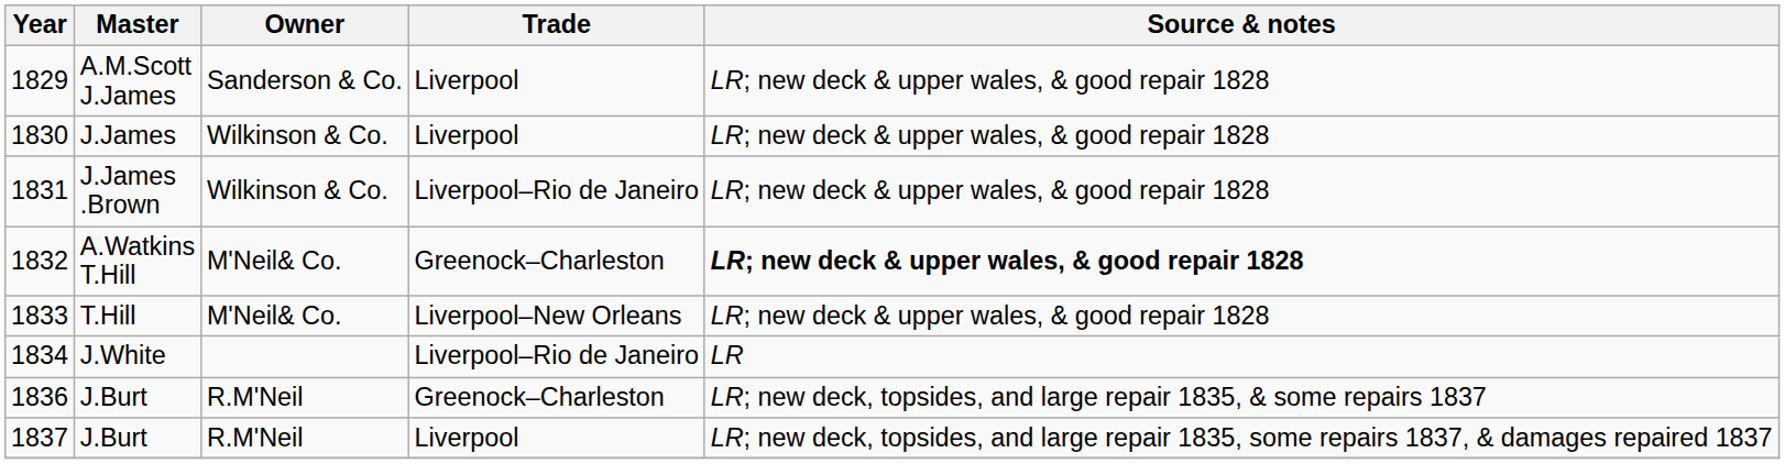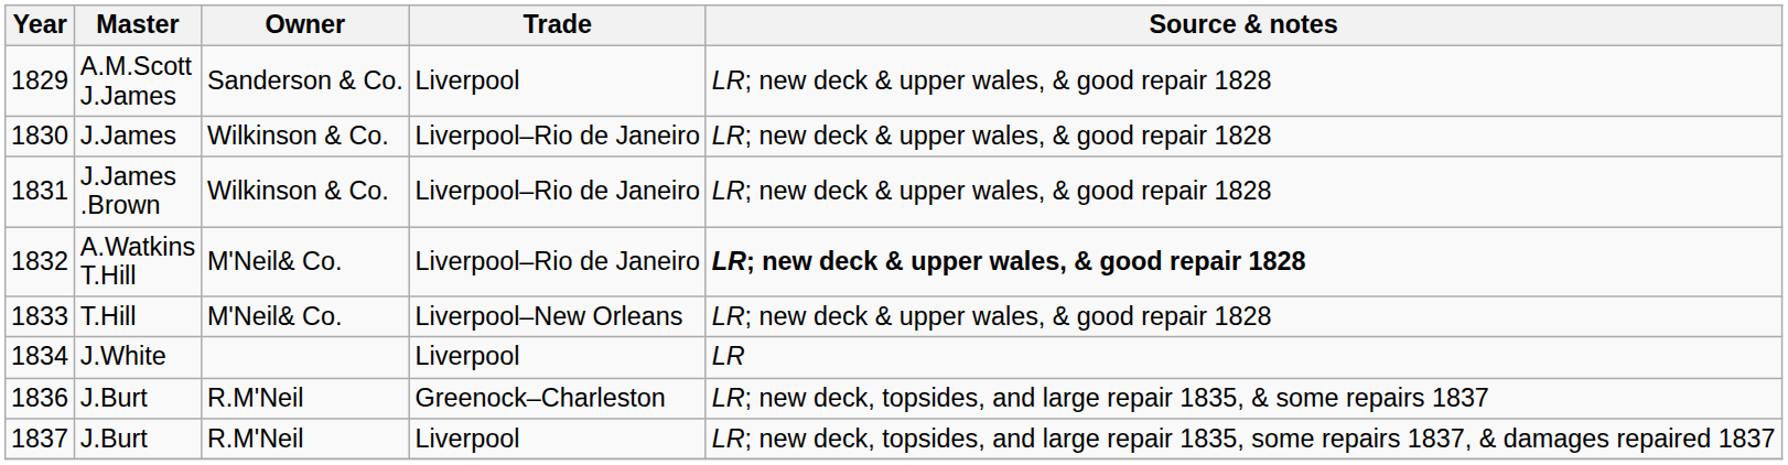 <table class=" wikitable">
 <tr>
 <th>Year</th>
 <th>Master</th>
 <th>Owner</th>
 <th>Trade</th>
 <th>Source & notes</th>
 </tr>
 <tr>
 <td>1829</td>
 <td>A.M.Scott<br>J.James</td>
 <td>Sanderson & Co.</td>
 <td>Liverpool</td>
 <td><em>LR</em>; new deck & upper wales, & good repair 1828</td>
 </tr>
 <tr>
 <td>1830</td>
 <td>J.James</td>
 <td>Wilkinson & Co.</td>
-<td>Liverpool</td>
+<td>Liverpool–Rio de Janeiro</td>
 <td><em>LR</em>; new deck & upper wales, & good repair 1828</td>
 </tr>
 <tr>
 <td>1831</td>
 <td>J.James<br>.Brown</td>
 <td>Wilkinson & Co.</td>
 <td>Liverpool–Rio de Janeiro</td>
 <td><em>LR</em>; new deck & upper wales, & good repair 1828</td>
 </tr>
 <tr>
 <td>1832</td>
 <td>A.Watkins<br>T.Hill</td>
 <td>M'Neil& Co.</td>
-<td>Greenock–Charleston</td>
+<td>Liverpool–Rio de Janeiro</td>
 <td><strong><em>LR</em>; new deck & upper wales, & good repair 1828</strong></td>
 </tr>
 <tr>
 <td>1833</td>
 <td>T.Hill</td>
 <td>M'Neil& Co.</td>
 <td>Liverpool–New Orleans</td>
 <td><em>LR</em>; new deck & upper wales, & good repair 1828</td>
 </tr>
 <tr>
 <td>1834</td>
 <td>J.White</td>
 <td></td>
-<td>Liverpool–Rio de Janeiro</td>
+<td>Liverpool</td>
 <td><em>LR</em></td>
 </tr>
 <tr>
 <td>1836</td>
 <td>J.Burt</td>
 <td>R.M'Neil</td>
 <td>Greenock–Charleston</td>
 <td><em>LR</em>; new deck, topsides, and large repair 1835, & some repairs 1837</td>
 </tr>
 <tr>
 <td>1837</td>
 <td>J.Burt</td>
 <td>R.M'Neil</td>
 <td>Liverpool</td>
 <td><em>LR</em>; new deck, topsides, and large repair 1835, some repairs 1837, & damages repaired 1837</td>
 </tr>
 <tr>
 </tr>
 </table>
